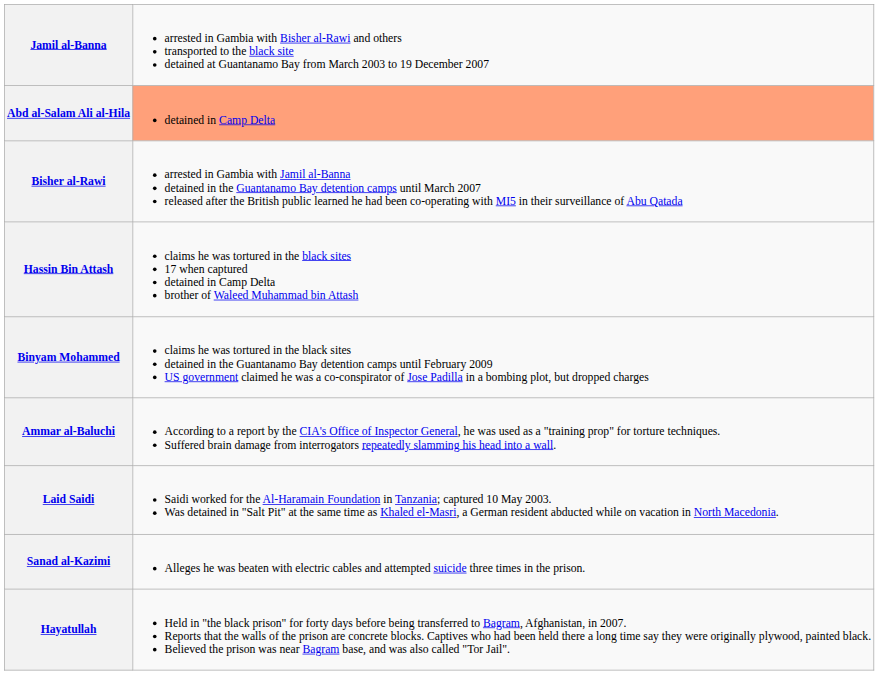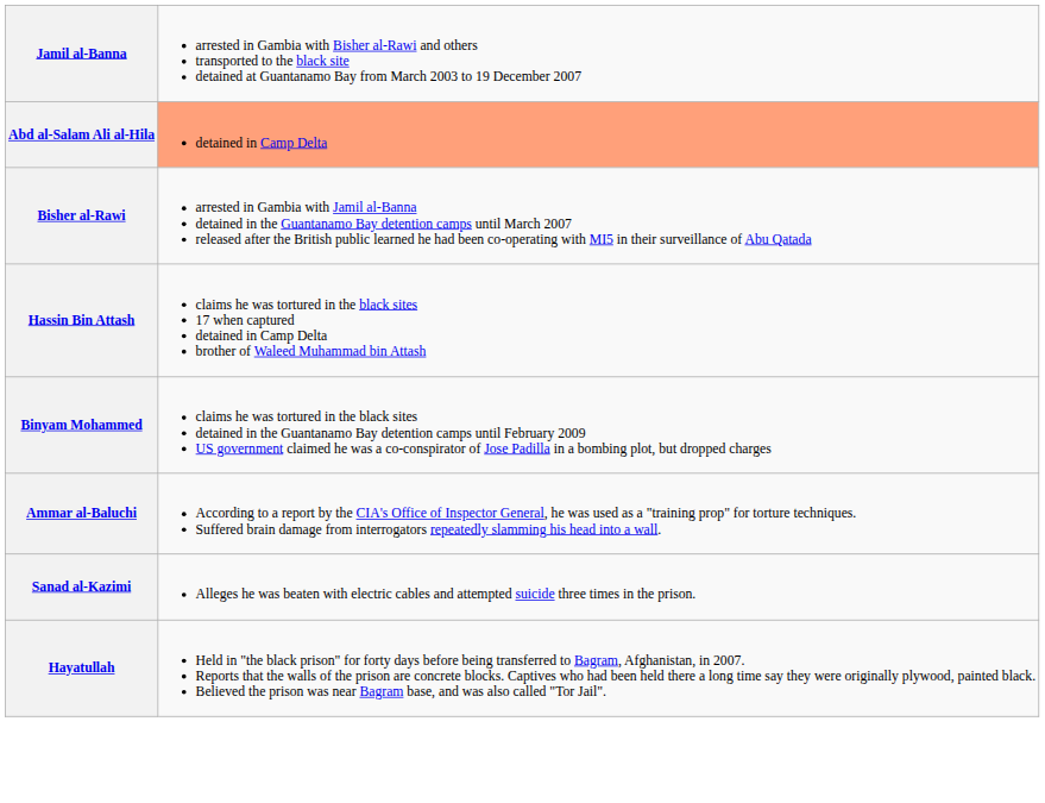 <table class="wikitable">
 <tr>
 <th><a href='#'>Jamil al-Banna</a></th>
 <td><br><ul><li>arrested in Gambia with <a href='#'>Bisher al-Rawi</a> and others</li><li>transported to the <a href='#'>black site</a></li><li>detained at Guantanamo Bay from March 2003 to 19 December 2007</li></ul></td>
 </tr>
 <tr>
 <th><a href='#'>Abd al-Salam Ali al-Hila</a></th>
 <td style="background: lightsalmon;"><br><ul><li>detained in <a href='#'>Camp Delta</a></li></ul></td>
 </tr>
 <tr>
 <th><a href='#'>Bisher al-Rawi</a></th>
 <td><br><ul><li>arrested in Gambia with <a href='#'>Jamil al-Banna</a></li><li>detained in the <a href='#'>Guantanamo Bay detention camps</a> until March 2007</li><li>released after the British public learned he had been co-operating with <a href='#'>MI5</a> in their surveillance of <a href='#'>Abu Qatada</a></li></ul></td>
 </tr>
 <tr>
 <th><a href='#'>Hassin Bin Attash</a></th>
 <td><br><ul><li>claims he was tortured in the <a href='#'>black sites</a></li><li>17 when captured</li><li>detained in Camp Delta</li><li>brother of <a href='#'>Waleed Muhammad bin Attash</a></li></ul></td>
 </tr>
 <tr>
 <th><a href='#'>Binyam Mohammed</a></th>
 <td><br><ul><li>claims he was tortured in the black sites</li><li>detained in the Guantanamo Bay detention camps until February 2009</li><li><a href='#'>US government</a> claimed he was a co-conspirator of <a href='#'>Jose Padilla</a> in a bombing plot, but dropped charges</li></ul></td>
 </tr>
 <tr>
 <th><a href='#'>Ammar al-Baluchi</a></th>
 <td><br><ul><li>According to a report by the <a href='#'>CIA's Office of Inspector General</a>, he was used as a "training prop" for torture techniques.</li><li>Suffered brain damage from interrogators <a href='#'>repeatedly slamming his head into a wall</a>.</li></ul></td>
 </tr>
 <tr>
-<th><a href='#'>Laid Saidi</a></th>
-<td><br><ul><li>Saidi worked for the <a href='#'>Al-Haramain Foundation</a> in <a href='#'>Tanzania</a>; captured 10 May 2003.</li><li>Was detained in "Salt Pit" at the same time as <a href='#'>Khaled el-Masri</a>, a German resident abducted while on vacation in <a href='#'>North Macedonia</a>.</li></ul></td>
-</tr>
-<tr>
 <th><a href='#'>Sanad al-Kazimi</a></th>
 <td><br><ul><li>Alleges he was beaten with electric cables and attempted <a href='#'>suicide</a> three times in the prison.</li></ul></td>
 </tr>
 <tr>
 <th><a href='#'>Hayatullah</a></th>
 <td><br><ul><li>Held in "the black prison" for forty days before being transferred to <a href='#'>Bagram</a>, Afghanistan, in 2007.</li><li>Reports that the walls of the prison are concrete blocks. Captives who had been held there a long time say they were originally plywood, painted black.</li><li>Believed the prison was near <a href='#'>Bagram</a> base, and was also called "Tor Jail".</li></ul></td>
 </tr>
 </table>
